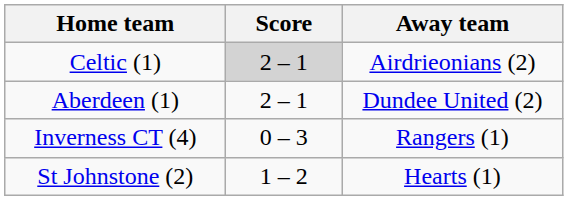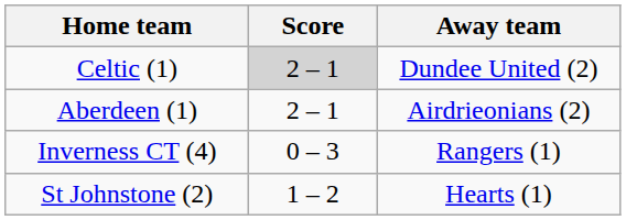 <table class="wikitable" style="text-align: center">
 <tr>
 <th width=140>Home team</th>
 <th width=70>Score</th>
 <th width=140>Away team</th>
 </tr>
 <tr>
 <td><a href='#'>Celtic</a> (1)</td>
 <td style="background: lightgrey;">2 – 1</td>
-<td><a href='#'>Airdrieonians</a> (2)</td>
+<td><a href='#'>Dundee United</a> (2)</td>
 </tr>
 <tr>
 <td><a href='#'>Aberdeen</a> (1)</td>
 <td>2 – 1</td>
-<td><a href='#'>Dundee United</a> (2)</td>
+<td><a href='#'>Airdrieonians</a> (2)</td>
 </tr>
 <tr>
 <td><a href='#'>Inverness CT</a> (4)</td>
 <td>0 – 3</td>
 <td><a href='#'>Rangers</a> (1)</td>
 </tr>
 <tr>
 <td><a href='#'>St Johnstone</a> (2)</td>
 <td>1 – 2</td>
 <td><a href='#'>Hearts</a> (1)</td>
 </tr>
 </table>
